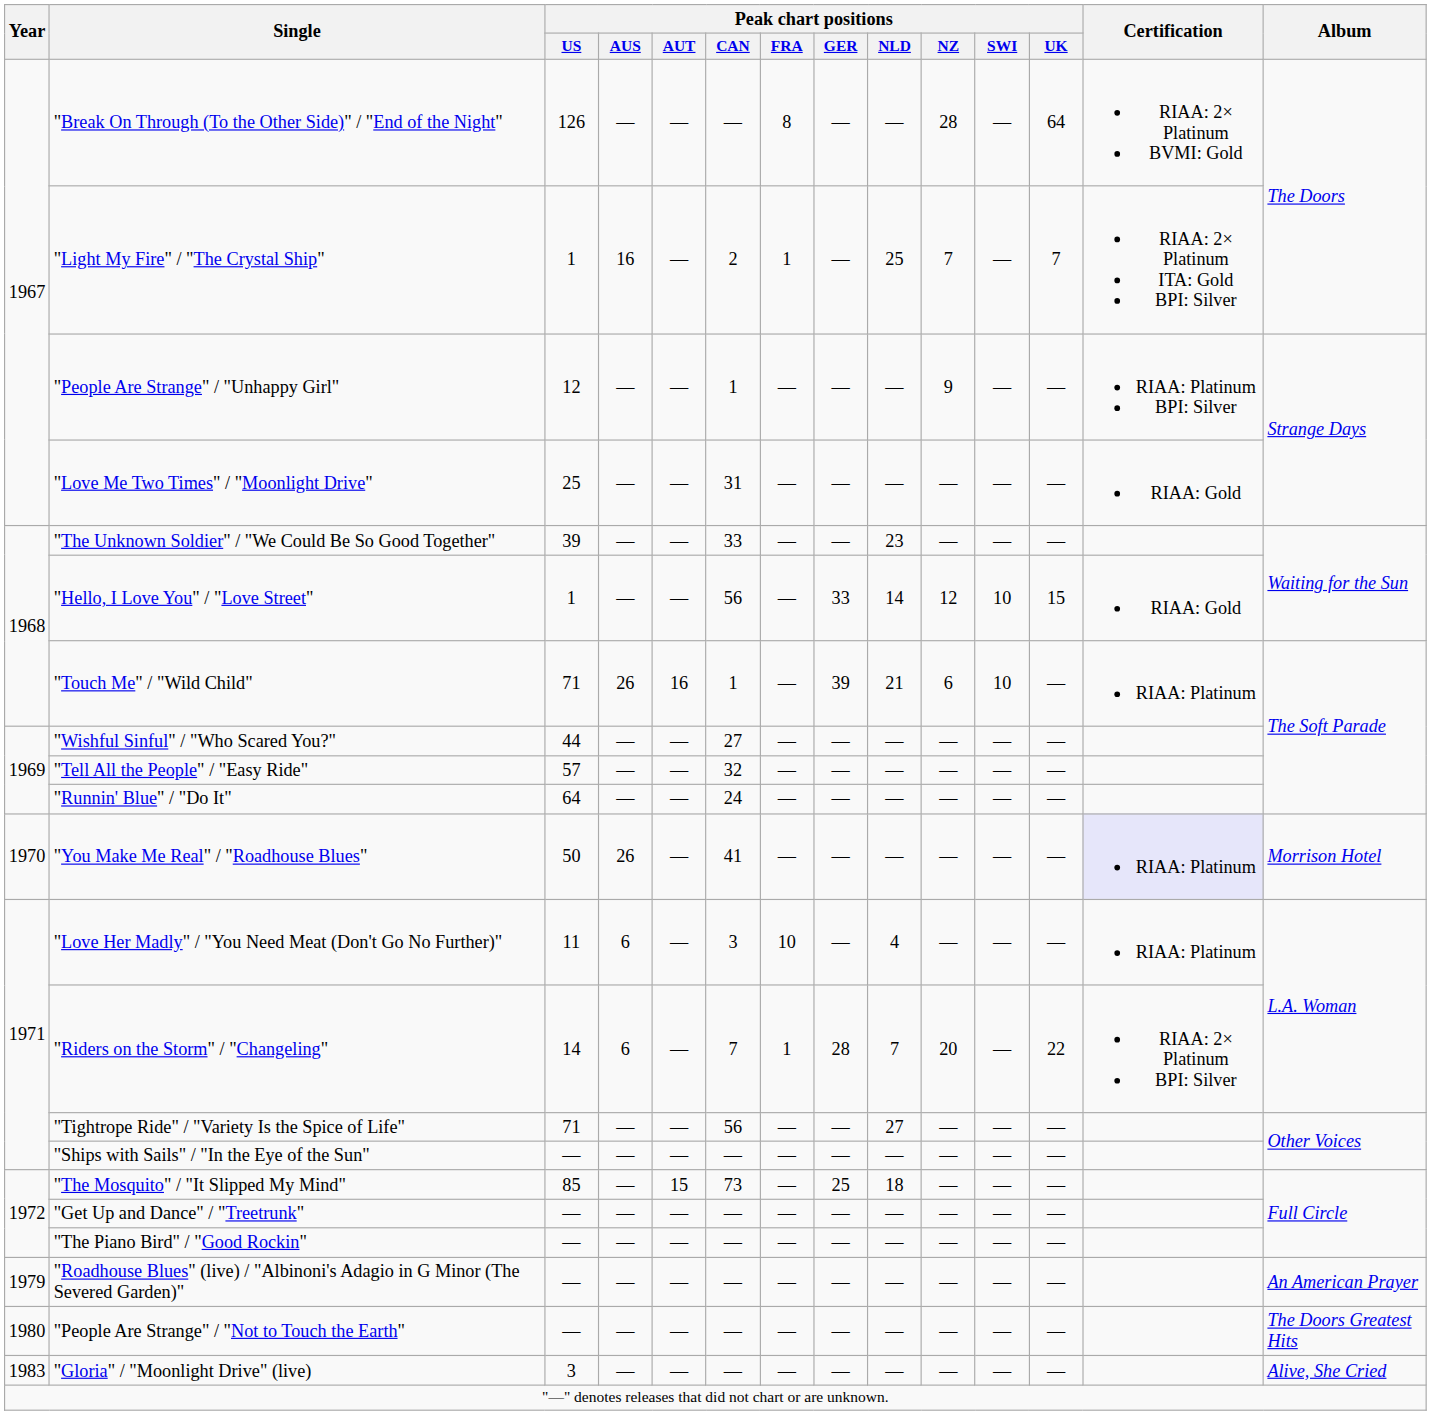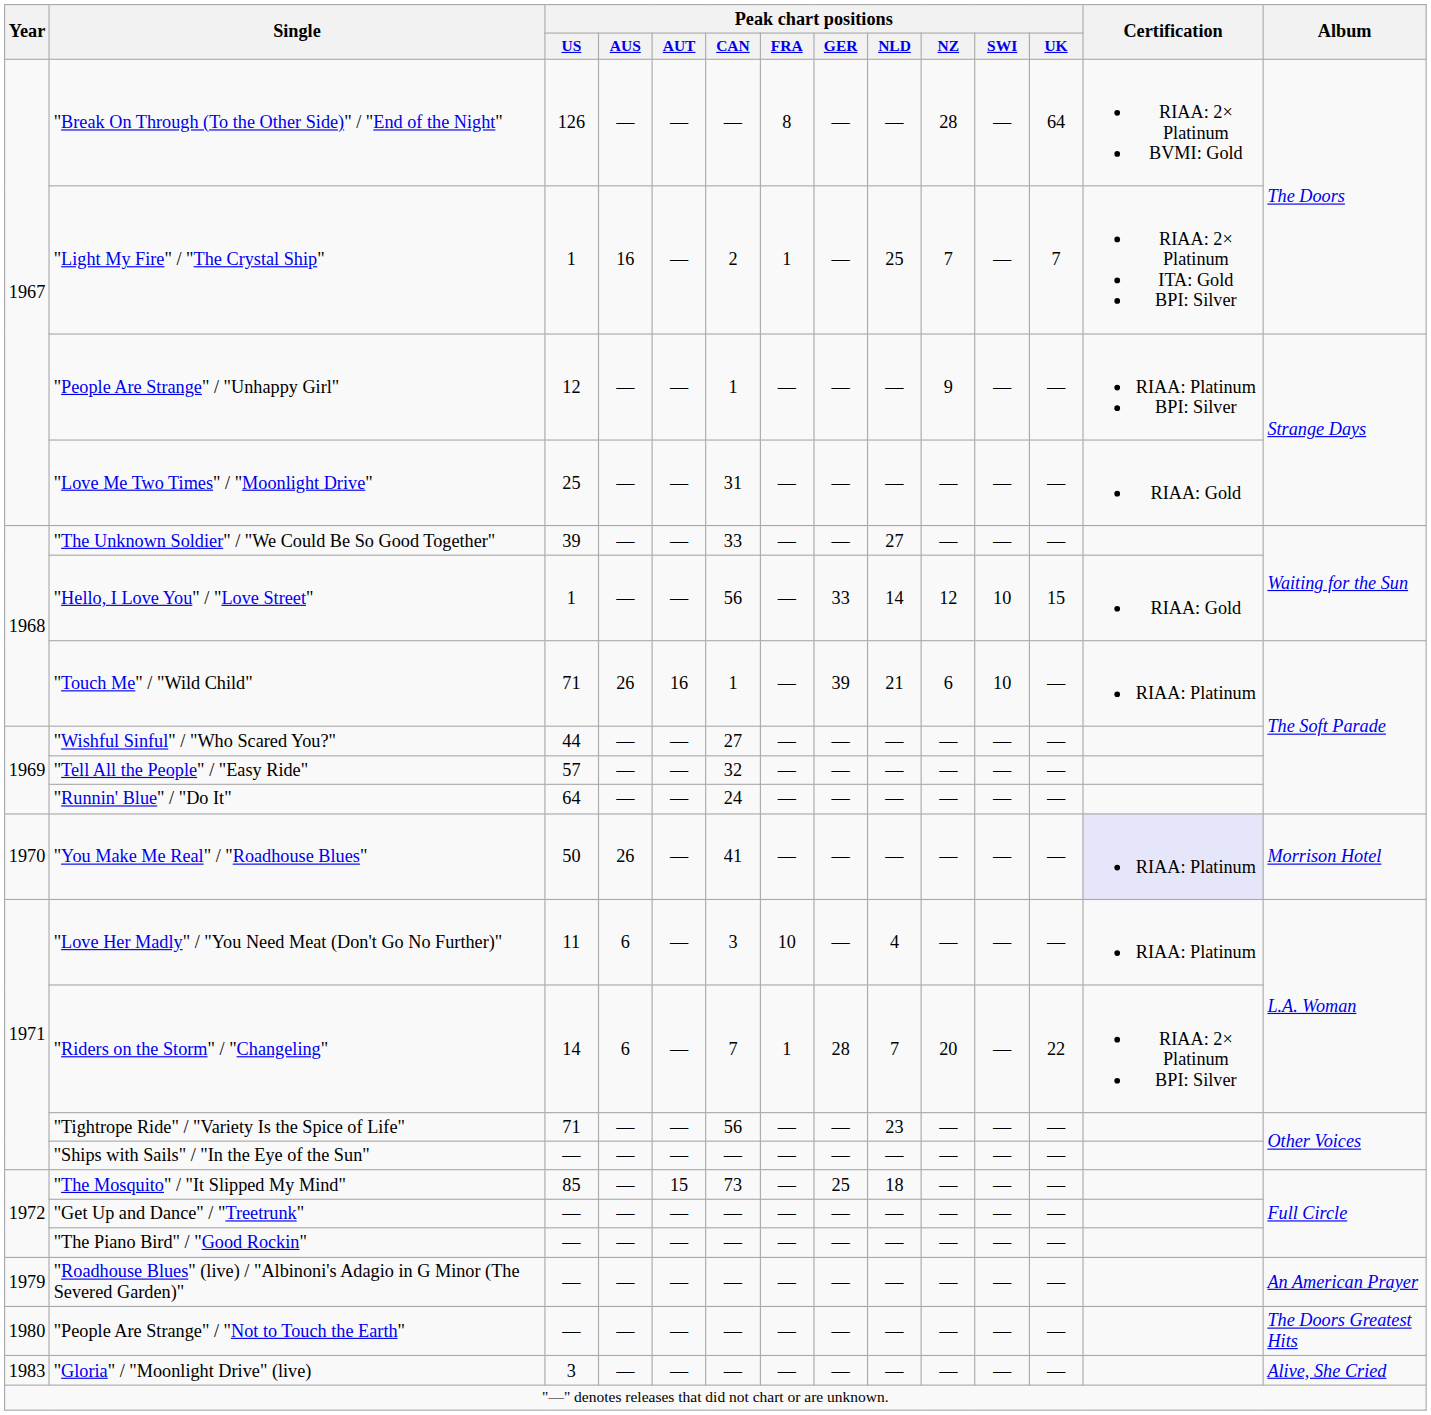 <table class="wikitable" style="text-align:center;">
 <tr>
 <th rowspan="2">Year</th>
 <th rowspan="2">Single</th>
 <th colspan="10">Peak chart positions</th>
 <th rowspan="2">Certification</th>
 <th rowspan="2">Album</th>
 </tr>
 <tr>
 <th style="width:3em;font-size:85%"><a href='#'>US</a><br></th>
 <th style="width:3em;font-size:85%"><a href='#'>AUS</a><br></th>
 <th style="width:3em;font-size:85%"><a href='#'>AUT</a><br></th>
 <th style="width:3em;font-size:85%"><a href='#'>CAN</a><br></th>
 <th style="width:3em;font-size:85%"><a href='#'>FRA</a><br></th>
 <th style="width:3em;font-size:85%"><a href='#'>GER</a><br></th>
 <th style="width:3em;font-size:85%"><a href='#'>NLD</a><br></th>
 <th style="width:3em;font-size:85%"><a href='#'>NZ</a><br></th>
 <th style="width:3em;font-size:85%"><a href='#'>SWI</a><br></th>
 <th style="width:3em;font-size:85%"><a href='#'>UK</a><br></th>
 </tr>
 <tr>
 <td rowspan="4">1967</td>
 <td align="left">"<a href='#'>Break On Through (To the Other Side)</a>" / "<a href='#'>End of the Night</a>"</td>
 <td style="text-align:center;">126<br></td>
 <td>—</td>
 <td>—</td>
 <td>—</td>
 <td>8<br></td>
 <td>—</td>
 <td>—</td>
 <td>28<br></td>
 <td>—</td>
 <td>64<br></td>
 <td><br><ul><li>RIAA: 2× Platinum</li><li>BVMI: Gold</li></ul></td>
 <td rowspan="2" style="text-align:left;"><em><a href='#'>The Doors</a></em></td>
 </tr>
 <tr>
 <td align="left">"<a href='#'>Light My Fire</a>" / "<a href='#'>The Crystal Ship</a>"</td>
 <td>1</td>
 <td>16</td>
 <td>—</td>
 <td>2</td>
 <td>1<br></td>
 <td>—</td>
 <td>25</td>
 <td>7</td>
 <td>—</td>
 <td>7<br></td>
 <td><br><ul><li>RIAA: 2× Platinum</li><li>ITA: Gold</li><li>BPI: Silver</li></ul></td>
 </tr>
 <tr>
 <td align="left">"<a href='#'>People Are Strange</a>" / "Unhappy Girl"</td>
 <td>12</td>
 <td>—</td>
 <td>—</td>
 <td>1</td>
 <td>—</td>
 <td>—</td>
 <td>—</td>
 <td>9</td>
 <td>—</td>
 <td>—</td>
 <td><br><ul><li>RIAA: Platinum</li><li>BPI: Silver</li></ul></td>
 <td rowspan="2" style="text-align:left;"><em><a href='#'>Strange Days</a></em></td>
 </tr>
 <tr>
 <td align="left">"<a href='#'>Love Me Two Times</a>" / "<a href='#'>Moonlight Drive</a>"</td>
 <td>25</td>
 <td>—</td>
 <td>—</td>
 <td>31</td>
 <td>—</td>
 <td>—</td>
 <td>—</td>
 <td>—</td>
 <td>—</td>
 <td>—</td>
 <td><br><ul><li>RIAA: Gold</li></ul></td>
 </tr>
 <tr>
 <td rowspan="3">1968</td>
 <td align="left">"<a href='#'>The Unknown Soldier</a>" / "We Could Be So Good Together"</td>
 <td>39</td>
 <td>—</td>
 <td>—</td>
 <td>33</td>
 <td>—</td>
 <td>—</td>
-<td>23</td>
+<td>27</td>
 <td>—</td>
 <td>—</td>
 <td>—</td>
 <td></td>
 <td rowspan="2" style="text-align:left;"><em><a href='#'>Waiting for the Sun</a></em></td>
 </tr>
 <tr>
 <td align="left">"<a href='#'>Hello, I Love You</a>" / "<a href='#'>Love Street</a>"</td>
 <td>1</td>
 <td>—</td>
 <td>—</td>
 <td>56</td>
 <td>—</td>
 <td>33</td>
 <td>14</td>
 <td>12</td>
 <td>10</td>
 <td>15</td>
 <td><br><ul><li>RIAA: Gold</li></ul></td>
 </tr>
 <tr>
 <td align="left">"<a href='#'>Touch Me</a>" / "Wild Child"</td>
 <td>71</td>
 <td>26</td>
 <td>16</td>
 <td>1</td>
 <td>—</td>
 <td>39</td>
 <td>21</td>
 <td>6</td>
 <td>10</td>
 <td>—</td>
 <td><br><ul><li>RIAA: Platinum</li></ul></td>
 <td rowspan="4" style="text-align:left;"><em><a href='#'>The Soft Parade</a></em></td>
 </tr>
 <tr>
 <td rowspan="3">1969</td>
 <td align="left">"<a href='#'>Wishful Sinful</a>" / "Who Scared You?"</td>
 <td>44</td>
 <td>—</td>
 <td>—</td>
 <td>27</td>
 <td>—</td>
 <td>—</td>
 <td>—</td>
 <td>—</td>
 <td>—</td>
 <td>—</td>
 <td></td>
 </tr>
 <tr>
 <td align="left">"<a href='#'>Tell All the People</a>" / "Easy Ride"</td>
 <td>57</td>
 <td>—</td>
 <td>—</td>
 <td>32</td>
 <td>—</td>
 <td>—</td>
 <td>—</td>
 <td>—</td>
 <td>—</td>
 <td>—</td>
 <td></td>
 </tr>
 <tr>
 <td align="left">"<a href='#'>Runnin' Blue</a>" / "Do It"</td>
 <td>64</td>
 <td>—</td>
 <td>—</td>
 <td>24</td>
 <td>—</td>
 <td>—</td>
 <td>—</td>
 <td>—</td>
 <td>—</td>
 <td>—</td>
 <td></td>
 </tr>
 <tr>
 <td>1970</td>
 <td align="left">"<a href='#'>You Make Me Real</a>" / "<a href='#'>Roadhouse Blues</a>"</td>
 <td>50</td>
 <td>26</td>
 <td>—</td>
 <td>41</td>
 <td>—</td>
 <td>—</td>
 <td>—</td>
 <td>—</td>
 <td>—</td>
 <td>—</td>
 <td style="background: lavender;"><br><ul><li>RIAA: Platinum</li></ul></td>
 <td align="left"><em><a href='#'>Morrison Hotel</a></em></td>
 </tr>
 <tr>
 <td rowspan="4">1971</td>
 <td align="left">"<a href='#'>Love Her Madly</a>" / "You Need Meat (Don't Go No Further)"</td>
 <td>11</td>
 <td>6</td>
 <td>—</td>
 <td>3</td>
 <td>10</td>
 <td>—</td>
 <td>4</td>
 <td>—</td>
 <td>—</td>
 <td>—</td>
 <td><br><ul><li>RIAA: Platinum</li></ul></td>
 <td rowspan="2" style="text-align:left;"><em><a href='#'>L.A. Woman</a></em></td>
 </tr>
 <tr>
 <td align="left">"<a href='#'>Riders on the Storm</a>" / "<a href='#'>Changeling</a>"</td>
 <td>14</td>
 <td>6</td>
 <td>—</td>
 <td>7</td>
 <td>1</td>
 <td>28</td>
 <td>7</td>
 <td>20</td>
 <td>—</td>
 <td>22</td>
 <td><br><ul><li>RIAA: 2× Platinum</li><li>BPI: Silver</li></ul></td>
 </tr>
 <tr>
 <td align="left">"Tightrope Ride" / "Variety Is the Spice of Life"</td>
 <td>71</td>
 <td>—</td>
 <td>—</td>
 <td>56</td>
 <td>—</td>
 <td>—</td>
-<td>27</td>
+<td>23</td>
 <td>—</td>
 <td>—</td>
 <td>—</td>
 <td></td>
 <td rowspan="2" style="text-align:left;"><em><a href='#'>Other Voices</a></em></td>
 </tr>
 <tr>
 <td align="left">"Ships with Sails" / "In the Eye of the Sun"</td>
 <td>—</td>
 <td>—</td>
 <td>—</td>
 <td>—</td>
 <td>—</td>
 <td>—</td>
 <td>—</td>
 <td>—</td>
 <td>—</td>
 <td>—</td>
 <td></td>
 </tr>
 <tr>
 <td rowspan="3">1972</td>
 <td align="left">"<a href='#'>The Mosquito</a>" / "It Slipped My Mind"</td>
 <td>85</td>
 <td>—</td>
 <td>15</td>
 <td>73</td>
 <td>—</td>
 <td>25</td>
 <td>18</td>
 <td>—</td>
 <td>—</td>
 <td>—</td>
 <td></td>
 <td rowspan="3" style="text-align:left;"><em><a href='#'>Full Circle</a></em></td>
 </tr>
 <tr>
 <td style="text-align:left;">"Get Up and Dance" / "<a href='#'>Treetrunk</a>"</td>
 <td>—</td>
 <td>—</td>
 <td>—</td>
 <td>—</td>
 <td>—</td>
 <td>—</td>
 <td>—</td>
 <td>—</td>
 <td>—</td>
 <td>—</td>
 <td></td>
 </tr>
 <tr>
 <td align="left">"The Piano Bird" / "<a href='#'>Good Rockin</a>"</td>
 <td>—</td>
 <td>—</td>
 <td>—</td>
 <td>—</td>
 <td>—</td>
 <td>—</td>
 <td>—</td>
 <td>—</td>
 <td>—</td>
 <td>—</td>
 <td></td>
 </tr>
 <tr>
 <td>1979</td>
 <td align="left">"<a href='#'>Roadhouse Blues</a>" (live) / "Albinoni's Adagio in G Minor (The Severed Garden)"</td>
 <td>—</td>
 <td>—</td>
 <td>—</td>
 <td>—</td>
 <td>—</td>
 <td>—</td>
 <td>—</td>
 <td>—</td>
 <td>—</td>
 <td>—</td>
 <td></td>
 <td align="left"><em><a href='#'>An American Prayer</a></em></td>
 </tr>
 <tr>
 <td>1980</td>
 <td align="left">"People Are Strange" / "<a href='#'>Not to Touch the Earth</a>"</td>
 <td>—</td>
 <td>—</td>
 <td>—</td>
 <td>—</td>
 <td>—</td>
 <td>—</td>
 <td>—</td>
 <td>—</td>
 <td>—</td>
 <td>—</td>
 <td></td>
 <td align="left"><em><a href='#'>The Doors Greatest Hits</a></em></td>
 </tr>
 <tr>
 <td>1983</td>
 <td align="left">"<a href='#'>Gloria</a>" / "Moonlight Drive" (live)</td>
 <td>3</td>
 <td>—</td>
 <td>—</td>
 <td>—</td>
 <td>—</td>
 <td>—</td>
 <td>—</td>
 <td>—</td>
 <td>—</td>
 <td>—</td>
 <td></td>
 <td align="left"><em><a href='#'>Alive, She Cried</a></em></td>
 </tr>
 <tr>
 <td colspan="15" style="font-size: 85%">"—" denotes releases that did not chart or are unknown.</td>
 </tr>
 </table>
